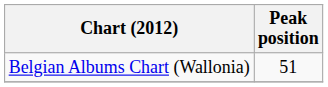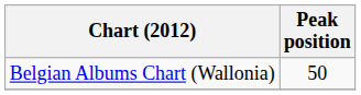 <table class="wikitable sortable">
 <tr>
 <th>Chart (2012)</th>
 <th>Peak<br>position</th>
 </tr>
 <tr>
 <td><a href='#'>Belgian Albums Chart</a> (Wallonia)</td>
-<td style="text-align:center;">51</td>
+<td style="text-align:center;">50</td>
 </tr>
 <tr>
 </tr>
 </table>
